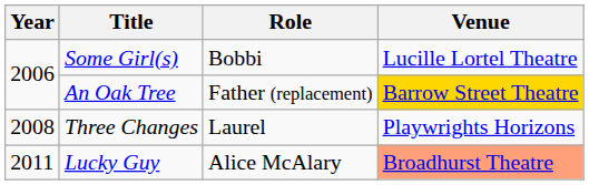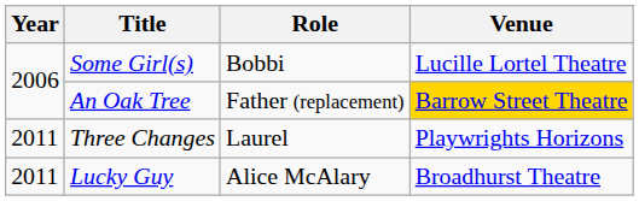 <table class="wikitable">
 <tr>
 <th>Year</th>
 <th>Title</th>
 <th>Role</th>
 <th>Venue</th>
 </tr>
 <tr>
 <td rowspan="2">2006</td>
 <td><em><a href='#'>Some Girl(s)</a></em></td>
 <td>Bobbi</td>
 <td><a href='#'>Lucille Lortel Theatre</a></td>
 </tr>
 <tr>
 <td><em><a href='#'>An Oak Tree</a></em></td>
 <td>Father <small>(replacement)</small></td>
 <td style="background: gold;"><a href='#'>Barrow Street Theatre</a></td>
 </tr>
 <tr>
-<td>2008</td>
+<td>2011</td>
 <td><em>Three Changes</em></td>
 <td>Laurel</td>
 <td><a href='#'>Playwrights Horizons</a></td>
 </tr>
 <tr>
 <td>2011</td>
 <td><em><a href='#'>Lucky Guy</a></em></td>
 <td>Alice McAlary</td>
-<td style="background: lightsalmon;"><a href='#'>Broadhurst Theatre</a></td>
+<td><a href='#'>Broadhurst Theatre</a></td>
 </tr>
 </table>
